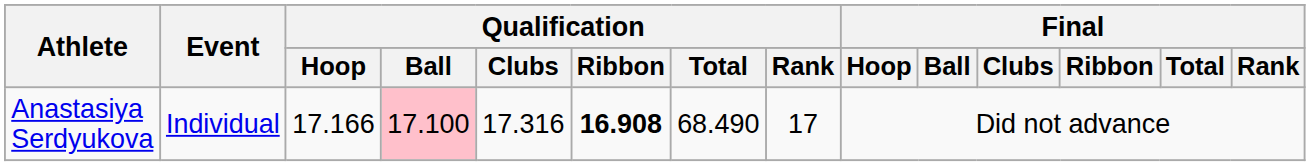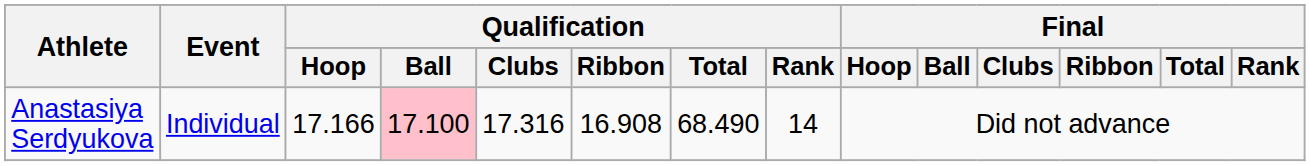 <table class=wikitable style="font-size:90%">
 <tr>
 <th rowspan=2>Athlete</th>
 <th rowspan=2>Event</th>
 <th colspan=6>Qualification</th>
 <th colspan=6>Final</th>
 </tr>
 <tr style="font-size:95%">
 <th>Hoop</th>
 <th>Ball</th>
 <th>Clubs</th>
 <th>Ribbon</th>
 <th>Total</th>
 <th>Rank</th>
 <th>Hoop</th>
 <th>Ball</th>
 <th>Clubs</th>
 <th>Ribbon</th>
 <th>Total</th>
 <th>Rank</th>
 </tr>
 <tr align=center>
 <td align=left><a href='#'>Anastasiya Serdyukova</a></td>
 <td align=left><a href='#'>Individual</a></td>
 <td>17.166</td>
 <td style="background: pink;">17.100</td>
 <td>17.316</td>
-<td><strong>16.908</strong></td>
+<td>16.908</td>
 <td>68.490</td>
-<td>17</td>
+<td>14</td>
 <td colspan=6>Did not advance</td>
 </tr>
 </table>
